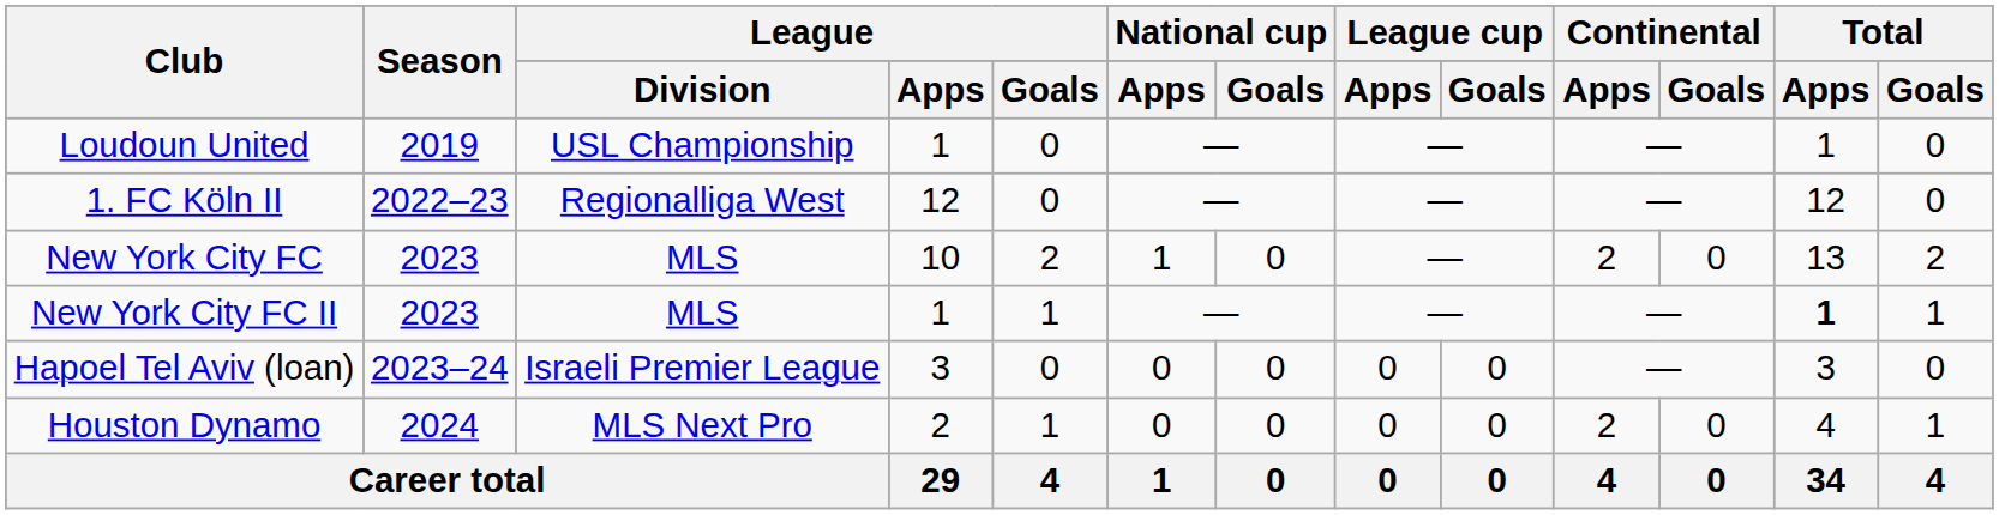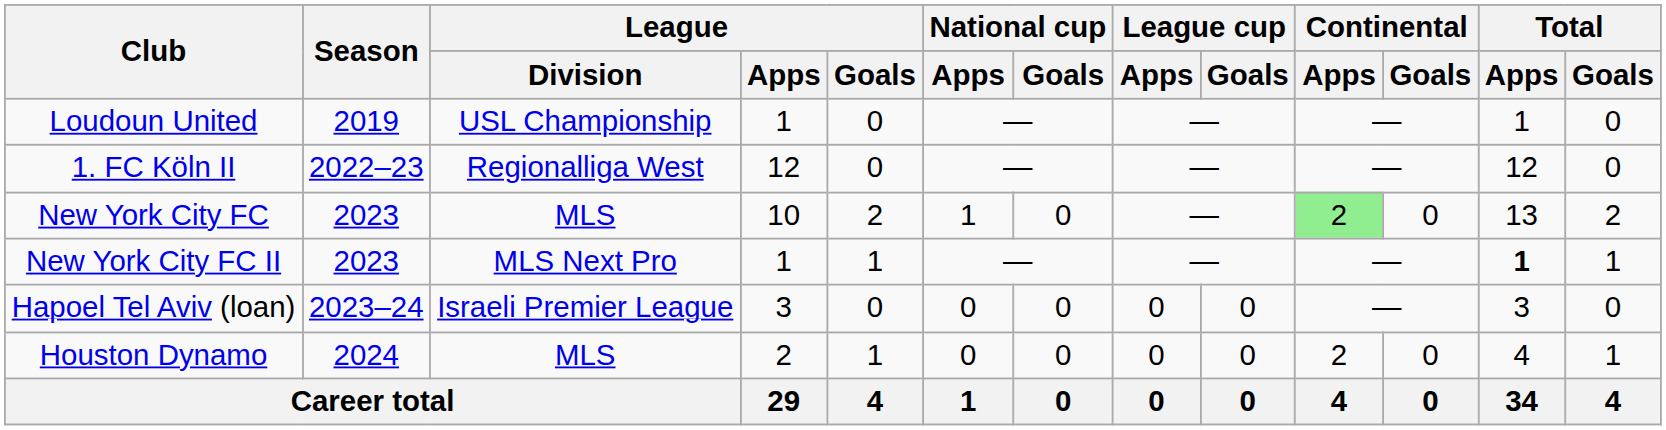 <table class="wikitable" style="text-align: center;">
 <tr>
 <th rowspan="2">Club</th>
 <th rowspan="2">Season</th>
 <th colspan="3">League</th>
 <th colspan="2">National cup</th>
 <th colspan="2">League cup</th>
 <th colspan="2">Continental</th>
 <th colspan="2">Total</th>
 </tr>
 <tr>
 <th>Division</th>
 <th>Apps</th>
 <th>Goals</th>
 <th>Apps</th>
 <th>Goals</th>
 <th>Apps</th>
 <th>Goals</th>
 <th>Apps</th>
 <th>Goals</th>
 <th>Apps</th>
 <th>Goals</th>
 </tr>
 <tr>
 <td><a href='#'>Loudoun United</a></td>
 <td><a href='#'>2019</a></td>
 <td><a href='#'>USL Championship</a></td>
 <td>1</td>
 <td>0</td>
 <td colspan="2">—</td>
 <td colspan="2">—</td>
 <td colspan="2">—</td>
 <td>1</td>
 <td>0</td>
 </tr>
 <tr>
 <td><a href='#'>1. FC Köln II</a></td>
 <td><a href='#'>2022–23</a></td>
 <td><a href='#'>Regionalliga West</a></td>
 <td>12</td>
 <td>0</td>
 <td colspan="2">—</td>
 <td colspan="2">—</td>
 <td colspan="2">—</td>
 <td>12</td>
 <td>0</td>
 </tr>
 <tr>
 <td><a href='#'>New York City FC</a></td>
 <td><a href='#'>2023</a></td>
 <td><a href='#'>MLS</a></td>
 <td>10</td>
 <td>2</td>
 <td>1</td>
 <td>0</td>
 <td colspan="2">—</td>
-<td>2</td>
+<td style="background: lightgreen;">2</td>
 <td>0</td>
 <td>13</td>
 <td>2</td>
 </tr>
 <tr>
 <td><a href='#'>New York City FC II</a></td>
 <td><a href='#'>2023</a></td>
-<td><a href='#'>MLS</a></td>
+<td><a href='#'>MLS Next Pro</a></td>
 <td>1</td>
 <td>1</td>
 <td colspan="2">—</td>
 <td colspan="2">—</td>
 <td colspan="2">—</td>
 <td><strong>1</strong></td>
 <td>1</td>
 </tr>
 <tr>
 <td><a href='#'>Hapoel Tel Aviv</a> (loan)</td>
 <td><a href='#'>2023–24</a></td>
 <td><a href='#'>Israeli Premier League</a></td>
 <td>3</td>
 <td>0</td>
 <td>0</td>
 <td>0</td>
 <td>0</td>
 <td>0</td>
 <td colspan="2">—</td>
 <td>3</td>
 <td>0</td>
 </tr>
 <tr>
 <td><a href='#'>Houston Dynamo</a></td>
 <td><a href='#'>2024</a></td>
-<td><a href='#'>MLS Next Pro</a></td>
+<td><a href='#'>MLS</a></td>
 <td>2</td>
 <td>1</td>
 <td>0</td>
 <td>0</td>
 <td>0</td>
 <td>0</td>
 <td>2</td>
 <td>0</td>
 <td>4</td>
 <td>1</td>
 </tr>
 <tr>
 <th colspan="3">Career total</th>
 <th>29</th>
 <th>4</th>
 <th>1</th>
 <th>0</th>
 <th>0</th>
 <th>0</th>
 <th>4</th>
 <th>0</th>
 <th>34</th>
 <th>4</th>
 </tr>
 </table>
